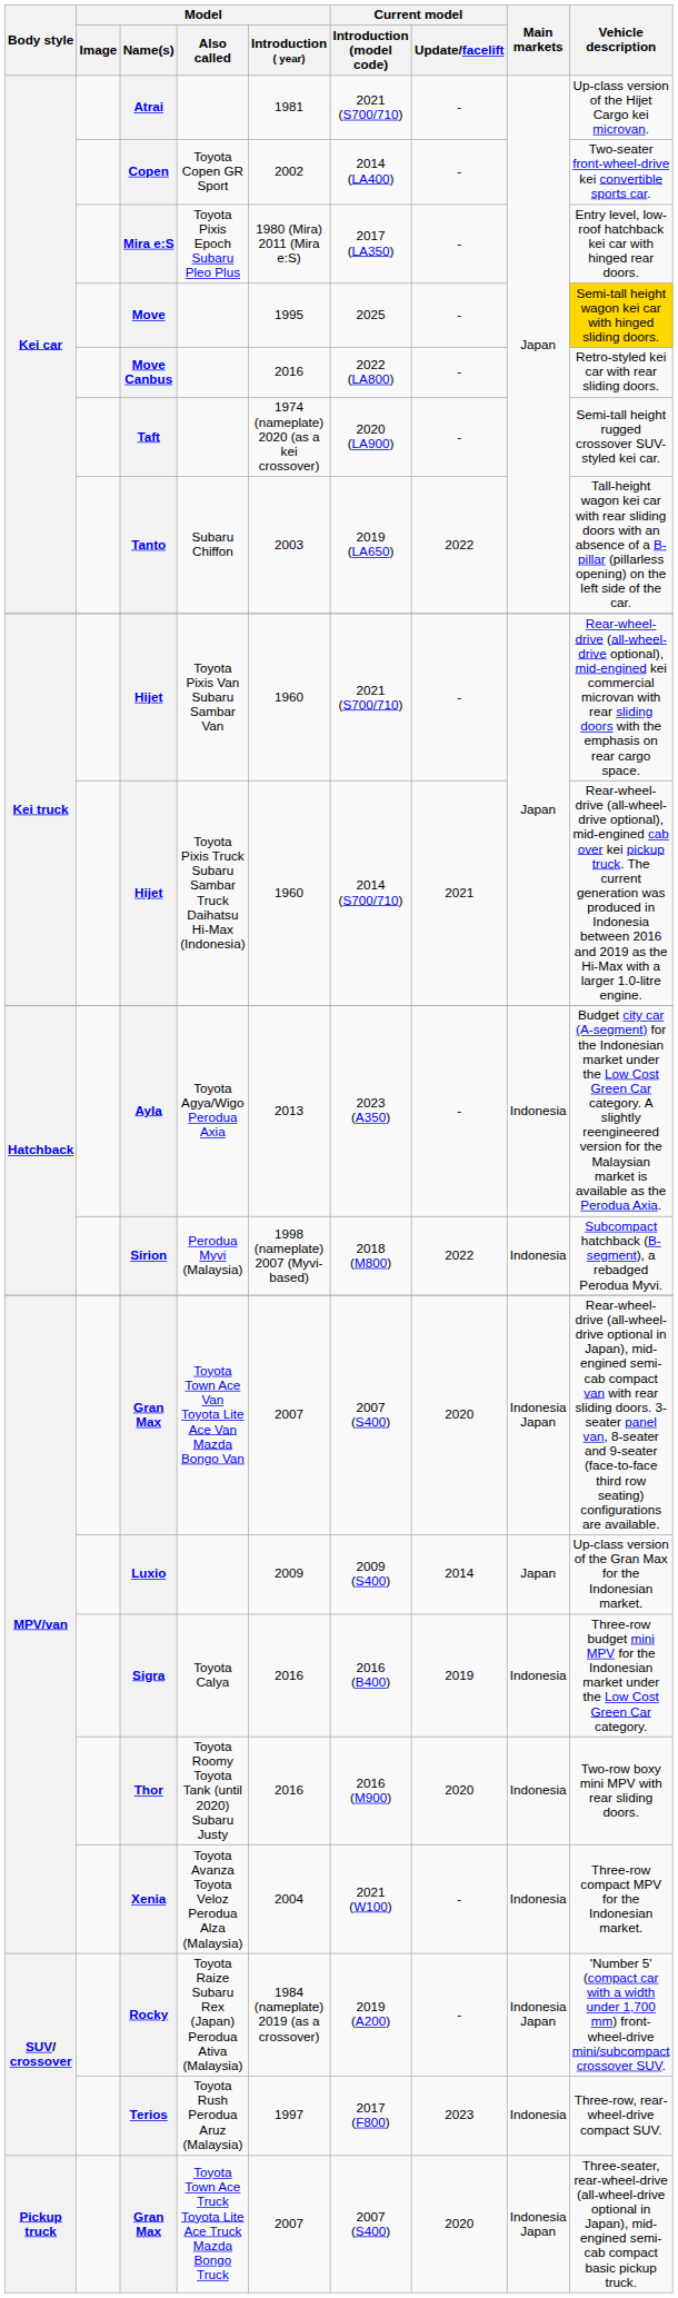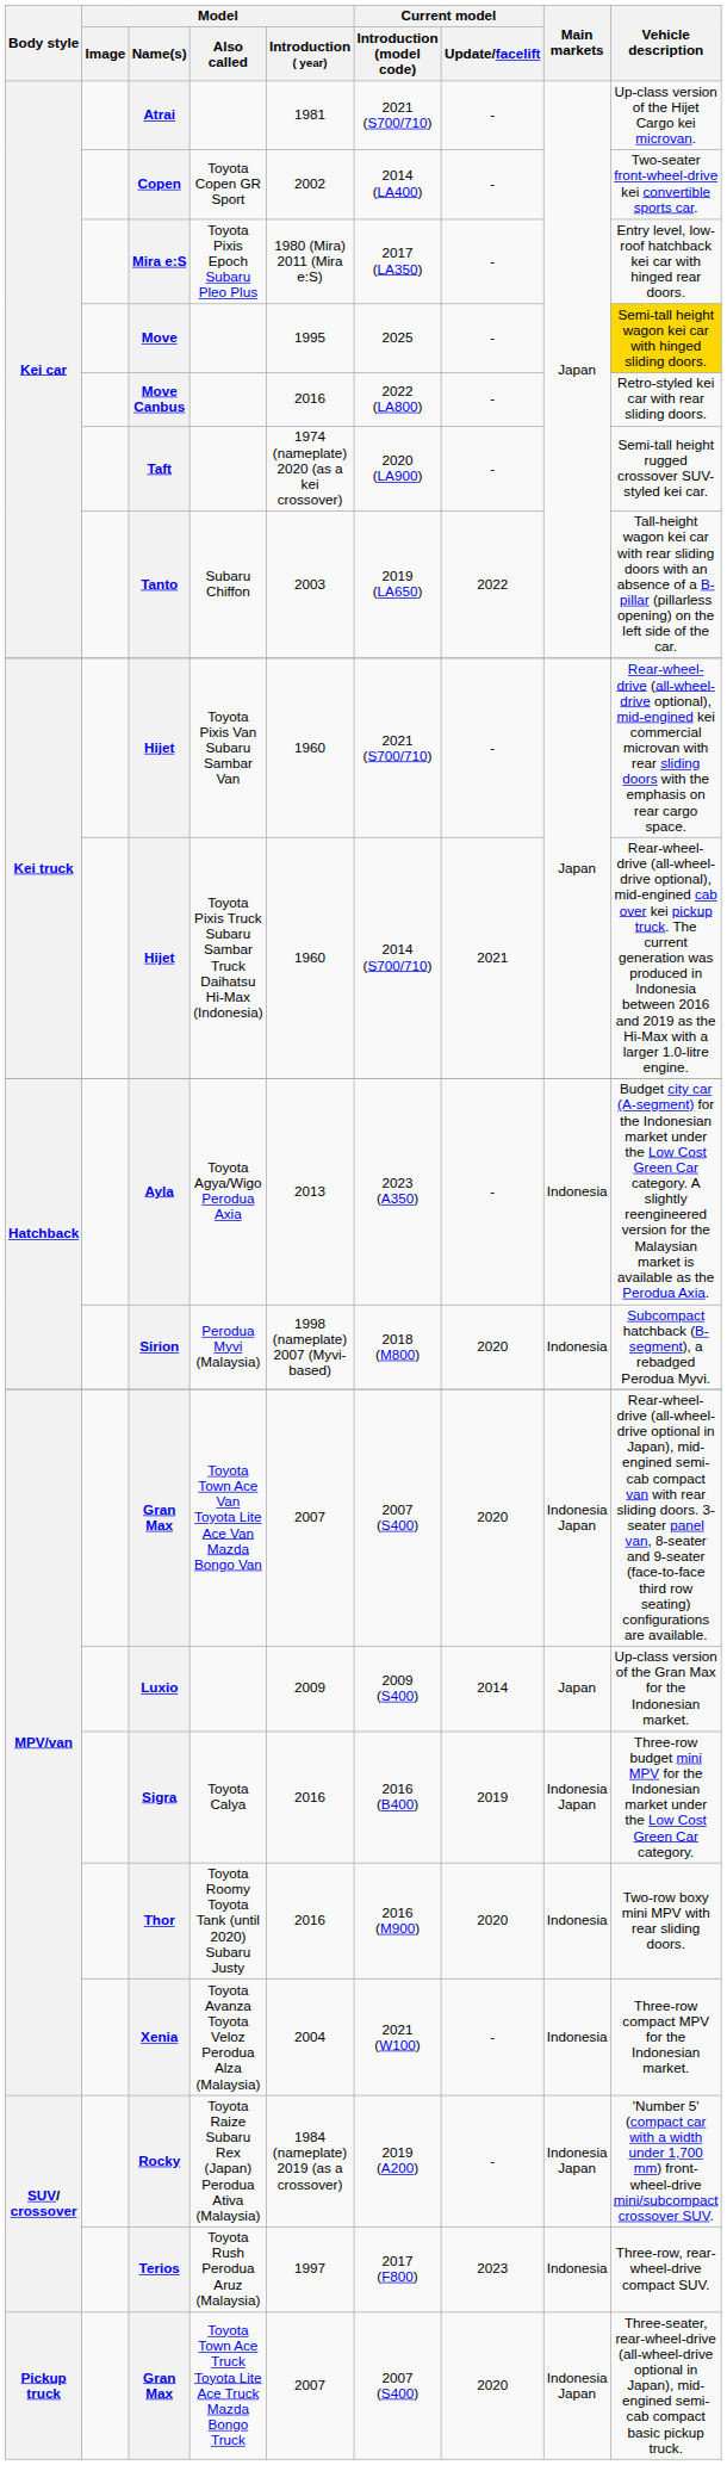 <table class="wikitable sortable" style="text-align: center; width: 110%">
 <tr>
 <th rowspan="2">Body style</th>
 <th colspan="4">Model</th>
 <th colspan="2">Current model</th>
 <th rowspan="2">Main markets</th>
 <th rowspan="2" class="unsortable" width=30% cellpadding=30px>Vehicle description</th>
 </tr>
 <tr>
 <th class="unsortable" width="15%">Image</th>
 <th>Name(s)</th>
 <th class="unsortable" width="15%">Also called</th>
 <th>Introduction<br><small>( year)</small></th>
 <th width="9%">Introduction (model code)</th>
 <th class="unsortable" width=9%>Update/<a href='#'>facelift</a></th>
 </tr>
 <tr>
 <th rowspan="7"><a href='#'>Kei car</a></th>
 <td></td>
 <th><a href='#'><strong>Atrai</strong></a></th>
 <td></td>
 <td>1981</td>
 <td>2021<br>(<a href='#'>S700/710</a>)</td>
 <td>-</td>
 <td rowspan="7">Japan</td>
 <td>Up-class version of the Hijet Cargo kei <a href='#'>microvan</a>.</td>
 </tr>
 <tr>
 <td></td>
 <th><strong><a href='#'>Copen</a></strong></th>
 <td>Toyota Copen GR Sport</td>
 <td>2002</td>
 <td>2014<br>(<a href='#'>LA400</a>)</td>
 <td>-</td>
 <td>Two-seater <a href='#'>front-wheel-drive</a> kei <a href='#'>convertible</a> <a href='#'>sports car</a>.</td>
 </tr>
 <tr>
 <td></td>
 <th><strong><a href='#'>Mira e:S</a></strong></th>
 <td>Toyota Pixis Epoch<br><a href='#'>Subaru Pleo Plus</a></td>
 <td>1980 (Mira)<br>2011 (Mira e:S)</td>
 <td>2017<br>(<a href='#'>LA350</a>)</td>
 <td>-</td>
 <td>Entry level, low-roof hatchback kei car with hinged rear doors.</td>
 </tr>
 <tr>
 <td></td>
 <th><strong><a href='#'>Move</a></strong></th>
 <td></td>
 <td>1995</td>
 <td>2025</td>
 <td>-</td>
 <td style="background: gold;">Semi-tall height wagon kei car with hinged sliding doors.</td>
 </tr>
 <tr>
 <td></td>
 <th><strong><a href='#'>Move Canbus</a></strong></th>
 <td></td>
 <td>2016</td>
 <td>2022<br>(<a href='#'>LA800</a>)</td>
 <td>-</td>
 <td>Retro-styled kei car with rear sliding doors.</td>
 </tr>
 <tr>
 <td></td>
 <th><strong><a href='#'>Taft</a></strong></th>
 <td></td>
 <td>1974 (nameplate)<br>2020 (as a kei crossover)</td>
 <td>2020<br>(<a href='#'>LA900</a>)</td>
 <td>-</td>
 <td>Semi-tall height rugged crossover SUV-styled kei car.</td>
 </tr>
 <tr>
 <td></td>
 <th><strong><a href='#'>Tanto</a></strong></th>
 <td>Subaru Chiffon</td>
 <td>2003</td>
 <td>2019<br>(<a href='#'>LA650</a>)</td>
 <td>2022</td>
 <td>Tall-height wagon kei car with rear sliding doors with an absence of a <a href='#'>B-pillar</a> (pillarless opening) on the left side of the car.</td>
 </tr>
 <tr>
 </tr>
 <tr>
 </tr>
 <tr>
 <th rowspan="2"><a href='#'>Kei truck</a></th>
 <td></td>
 <th><a href='#'><strong>Hijet</strong></a></th>
 <td>Toyota Pixis Van<br>Subaru Sambar Van</td>
 <td>1960</td>
 <td>2021<br>(<a href='#'>S700/710</a>)</td>
 <td>-</td>
 <td rowspan="2">Japan</td>
 <td><a href='#'>Rear-wheel-drive</a> (<a href='#'>all-wheel-drive</a> optional), <a href='#'>mid-engined</a> kei commercial microvan with rear <a href='#'>sliding doors</a> with the emphasis on rear cargo space.</td>
 </tr>
 <tr>
 <td></td>
 <th><a href='#'><strong>Hijet</strong></a></th>
 <td>Toyota Pixis Truck<br>Subaru Sambar Truck<br>Daihatsu Hi-Max (Indonesia)</td>
 <td>1960</td>
 <td>2014<br>(<a href='#'>S700/710</a>)</td>
 <td>2021</td>
 <td>Rear-wheel-drive (all-wheel-drive optional), mid-engined <a href='#'>cab over</a> kei <a href='#'>pickup truck</a>. The current generation was produced in Indonesia between 2016 and 2019 as the Hi-Max with a larger 1.0-litre engine.</td>
 </tr>
 <tr>
 </tr>
 <tr>
 <th rowspan="2"><a href='#'>Hatchback</a></th>
 <td></td>
 <th><strong><a href='#'>Ayla</a></strong></th>
 <td>Toyota Agya/Wigo<br><a href='#'>Perodua Axia</a></td>
 <td>2013</td>
 <td>2023<br>(<a href='#'>A350</a>)</td>
 <td>-</td>
 <td>Indonesia</td>
 <td>Budget <a href='#'>city car (A-segment)</a> for the Indonesian market under the <a href='#'>Low Cost Green Car</a> category. A slightly reengineered version for the Malaysian market is available as the <a href='#'>Perodua Axia</a>.</td>
 </tr>
 <tr>
 <td></td>
 <th><strong><a href='#'>Sirion</a></strong></th>
 <td><a href='#'>Perodua Myvi</a> (Malaysia)</td>
 <td>1998 (nameplate)<br>2007 (Myvi-based)</td>
 <td>2018<br>(<a href='#'>M800</a>)</td>
-<td>2022</td>
+<td>2020</td>
 <td>Indonesia</td>
 <td><a href='#'>Subcompact</a> hatchback (<a href='#'>B-segment</a>), a rebadged Perodua Myvi.</td>
 </tr>
 <tr>
 </tr>
 <tr>
 <th rowspan="5"><a href='#'>MPV/van</a></th>
 <td></td>
 <th><strong><a href='#'>Gran Max</a></strong></th>
 <td><a href='#'>Toyota Town Ace Van</a><br><a href='#'>Toyota Lite Ace Van</a><br><a href='#'>Mazda Bongo Van</a></td>
 <td>2007</td>
 <td>2007<br>(<a href='#'>S400</a>)</td>
 <td>2020</td>
 <td>Indonesia<br>Japan</td>
 <td>Rear-wheel-drive (all-wheel-drive optional in Japan), mid-engined semi-cab compact <a href='#'>van</a> with rear sliding doors. 3-seater <a href='#'>panel van</a>, 8-seater and 9-seater (face-to-face third row seating) configurations are available.</td>
 </tr>
 <tr>
 <td></td>
 <th><strong><a href='#'>Luxio</a></strong></th>
 <td></td>
 <td>2009</td>
 <td>2009<br>(<a href='#'>S400</a>)</td>
 <td>2014</td>
 <td>Japan</td>
 <td>Up-class version of the Gran Max for the Indonesian market.</td>
 </tr>
 <tr>
 <td></td>
 <th><strong><a href='#'>Sigra</a></strong></th>
 <td>Toyota Calya</td>
 <td>2016</td>
 <td>2016<br>(<a href='#'>B400</a>)</td>
 <td>2019</td>
-<td>Indonesia</td>
+<td>Indonesia<br>Japan</td>
 <td>Three-row budget <a href='#'>mini MPV</a> for the Indonesian market under the <a href='#'>Low Cost Green Car</a> category.</td>
 </tr>
 <tr>
 <td></td>
 <th><strong><a href='#'>Thor</a></strong></th>
 <td>Toyota Roomy<br>Toyota Tank (until 2020)<br>Subaru Justy</td>
 <td>2016</td>
 <td>2016<br>(<a href='#'>M900</a>)</td>
 <td>2020</td>
 <td>Indonesia</td>
 <td>Two-row boxy mini MPV with rear sliding doors.</td>
 </tr>
 <tr>
 <td></td>
 <th><strong><a href='#'>Xenia</a></strong></th>
 <td>Toyota Avanza<br>Toyota Veloz<br>Perodua Alza (Malaysia)</td>
 <td>2004</td>
 <td>2021<br>(<a href='#'>W100</a>)</td>
 <td>-</td>
 <td>Indonesia</td>
 <td>Three-row compact MPV for the Indonesian market.</td>
 </tr>
 <tr>
 <th rowspan="2"><strong><a href='#'>SUV</a>/<br><a href='#'>crossover</a></strong></th>
 <td></td>
 <th><strong><a href='#'>Rocky</a></strong></th>
 <td>Toyota Raize<br>Subaru Rex (Japan)<br>Perodua Ativa (Malaysia)</td>
 <td>1984 (nameplate)<br>2019 (as a crossover)</td>
 <td>2019<br>(<a href='#'>A200</a>)</td>
 <td>-</td>
 <td>Indonesia<br>Japan</td>
 <td>'Number 5' (<a href='#'>compact car with a width under 1,700 mm</a>) front-wheel-drive <a href='#'>mini/subcompact</a> <a href='#'>crossover SUV</a>.</td>
 </tr>
 <tr>
 <td></td>
 <th><strong><a href='#'>Terios</a></strong></th>
 <td>Toyota Rush<br>Perodua Aruz (Malaysia)</td>
 <td>1997</td>
 <td>2017<br>(<a href='#'>F800</a>)</td>
 <td>2023</td>
 <td>Indonesia</td>
 <td>Three-row, rear-wheel-drive compact SUV.</td>
 </tr>
 <tr>
 <th><a href='#'>Pickup</a><br><a href='#'>truck</a></th>
 <td></td>
 <th><strong><a href='#'>Gran Max</a></strong></th>
 <td><a href='#'>Toyota Town Ace Truck</a><br><a href='#'>Toyota Lite Ace Truck</a><br><a href='#'>Mazda Bongo Truck</a></td>
 <td>2007</td>
 <td>2007<br>(<a href='#'>S400</a>)</td>
 <td>2020</td>
 <td>Indonesia<br>Japan</td>
 <td>Three-seater, rear-wheel-drive (all-wheel-drive optional in Japan), mid-engined semi-cab compact basic pickup truck.</td>
 </tr>
 </table>
